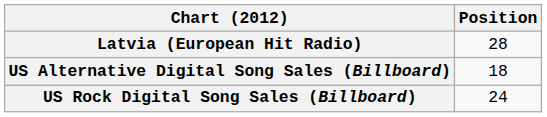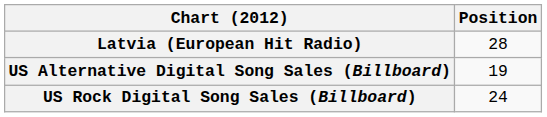 <table class="wikitable sortable plainrowheaders" style="text-align:center">
 <tr>
 <th scope="col">Chart (2012)</th>
 <th scope="col">Position</th>
 </tr>
 <tr>
 <th scope="row">Latvia (European Hit Radio)</th>
 <td>28</td>
 </tr>
 <tr>
 <th scope="row">US Alternative Digital Song Sales (<em>Billboard</em>)</th>
-<td>18</td>
+<td>19</td>
 </tr>
 <tr>
 <th scope="row">US Rock Digital Song Sales (<em>Billboard</em>)</th>
 <td>24</td>
 </tr>
 </table>
